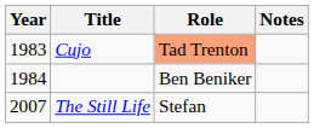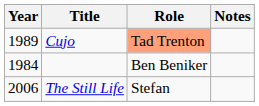 <table class="wikitable sortable">
 <tr>
 <th>Year</th>
 <th>Title</th>
 <th>Role</th>
 <th>Notes</th>
 </tr>
 <tr>
-<td>1983</td>
+<td>1989</td>
 <td><em><a href='#'>Cujo</a></em></td>
 <td style="background: lightsalmon;">Tad Trenton</td>
 <td></td>
 </tr>
 <tr>
 <td>1984</td>
 <td><em></em></td>
 <td>Ben Beniker</td>
 <td></td>
 </tr>
 <tr>
-<td>2007</td>
+<td>2006</td>
 <td><em><a href='#'>The Still Life</a></em></td>
 <td>Stefan</td>
 <td></td>
 </tr>
 </table>
